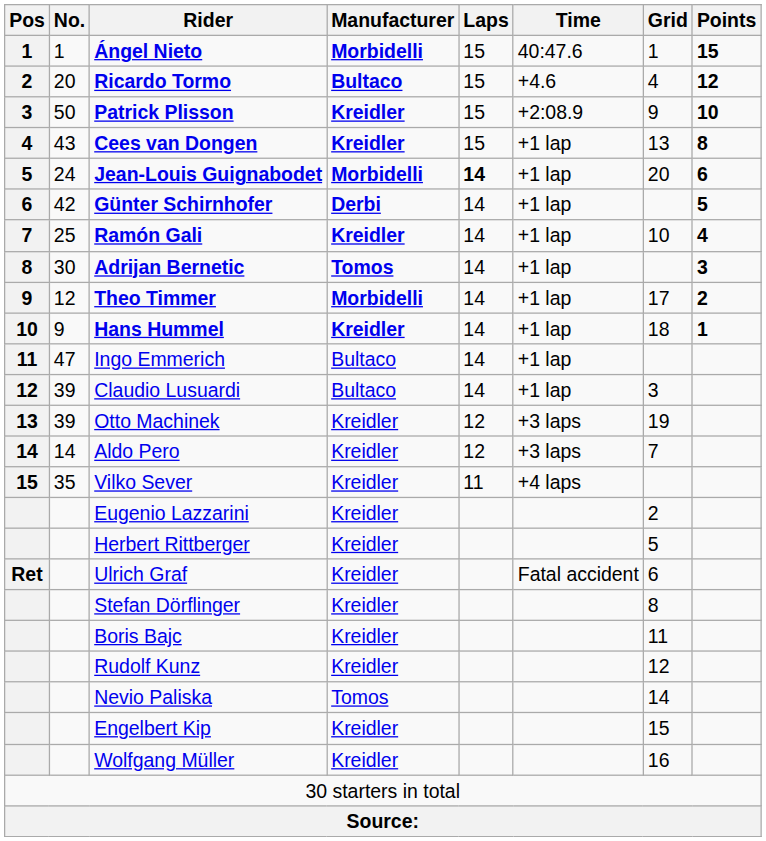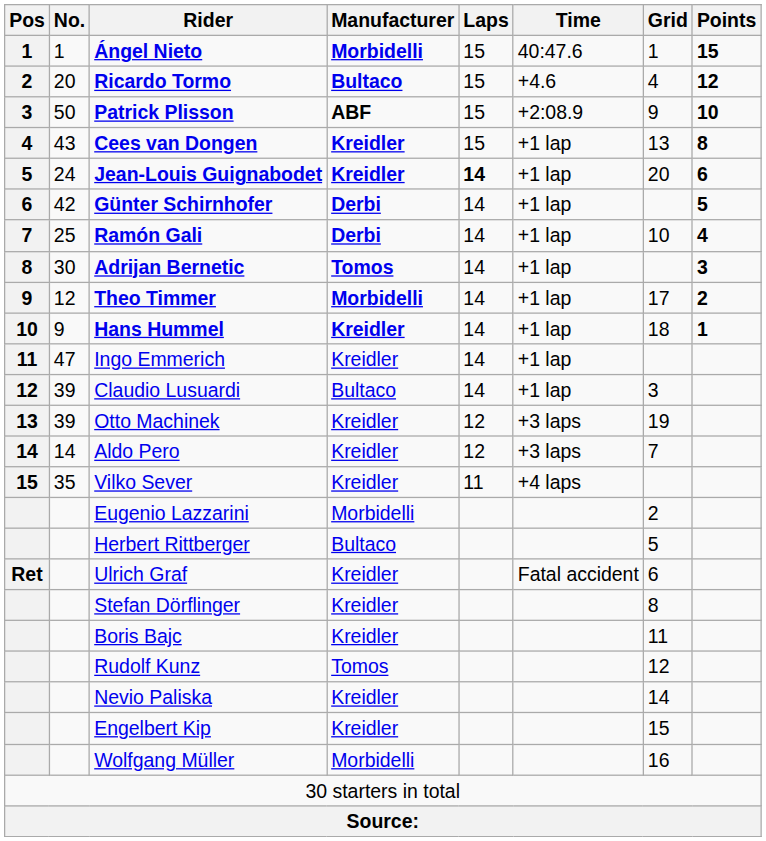 <table class="wikitable" style="font-size: 95%;">
 <tr>
 <th>Pos</th>
 <th>No.</th>
 <th>Rider</th>
 <th>Manufacturer</th>
 <th>Laps</th>
 <th>Time</th>
 <th>Grid</th>
 <th>Points</th>
 </tr>
 <tr>
 <th>1</th>
 <td>1</td>
 <td> <strong><a href='#'>Ángel Nieto</a></strong></td>
 <td><strong><a href='#'>Morbidelli</a></strong></td>
 <td>15</td>
 <td>40:47.6</td>
 <td>1</td>
 <td><strong>15</strong></td>
 </tr>
 <tr>
 <th>2</th>
 <td>20</td>
 <td> <strong><a href='#'>Ricardo Tormo</a></strong></td>
 <td><strong><a href='#'>Bultaco</a></strong></td>
 <td>15</td>
 <td>+4.6</td>
 <td>4</td>
 <td><strong>12</strong></td>
 </tr>
 <tr>
 <th>3</th>
 <td>50</td>
 <td> <strong><a href='#'>Patrick Plisson</a></strong></td>
-<td><strong><a href='#'>Kreidler</a></strong></td>
+<td><strong>ABF</strong></td>
 <td>15</td>
 <td>+2:08.9</td>
 <td>9</td>
 <td><strong>10</strong></td>
 </tr>
 <tr>
 <th>4</th>
 <td>43</td>
 <td> <strong><a href='#'>Cees van Dongen</a></strong></td>
 <td><strong><a href='#'>Kreidler</a></strong></td>
 <td>15</td>
 <td>+1 lap</td>
 <td>13</td>
 <td><strong>8</strong></td>
 </tr>
 <tr>
 <th>5</th>
 <td>24</td>
 <td> <strong><a href='#'>Jean-Louis Guignabodet</a></strong></td>
-<td><strong><a href='#'>Morbidelli</a></strong></td>
+<td><strong><a href='#'>Kreidler</a></strong></td>
 <td><strong>14</strong></td>
 <td>+1 lap</td>
 <td>20</td>
 <td><strong>6</strong></td>
 </tr>
 <tr>
 <th>6</th>
 <td>42</td>
 <td> <strong><a href='#'>Günter Schirnhofer</a></strong></td>
 <td><strong><a href='#'>Derbi</a></strong></td>
 <td>14</td>
 <td>+1 lap</td>
 <td></td>
 <td><strong>5</strong></td>
 </tr>
 <tr>
 <th>7</th>
 <td>25</td>
 <td> <strong><a href='#'>Ramón Gali</a></strong></td>
-<td><strong><a href='#'>Kreidler</a></strong></td>
+<td><strong><a href='#'>Derbi</a></strong></td>
 <td>14</td>
 <td>+1 lap</td>
 <td>10</td>
 <td><strong>4</strong></td>
 </tr>
 <tr>
 <th>8</th>
 <td>30</td>
 <td> <strong><a href='#'>Adrijan Bernetic</a></strong></td>
 <td><strong><a href='#'>Tomos</a></strong></td>
 <td>14</td>
 <td>+1 lap</td>
 <td></td>
 <td><strong>3</strong></td>
 </tr>
 <tr>
 <th>9</th>
 <td>12</td>
 <td> <strong><a href='#'>Theo Timmer</a></strong></td>
 <td><strong><a href='#'>Morbidelli</a></strong></td>
 <td>14</td>
 <td>+1 lap</td>
 <td>17</td>
 <td><strong>2</strong></td>
 </tr>
 <tr>
 <th>10</th>
 <td>9</td>
 <td> <strong><a href='#'>Hans Hummel</a></strong></td>
 <td><strong><a href='#'>Kreidler</a></strong></td>
 <td>14</td>
 <td>+1 lap</td>
 <td>18</td>
 <td><strong>1</strong></td>
 </tr>
 <tr>
 <th>11</th>
 <td>47</td>
 <td> <a href='#'>Ingo Emmerich</a></td>
-<td><a href='#'>Bultaco</a></td>
+<td><a href='#'>Kreidler</a></td>
 <td>14</td>
 <td>+1 lap</td>
 <td></td>
 <td></td>
 </tr>
 <tr>
 <th>12</th>
 <td>39</td>
 <td> <a href='#'>Claudio Lusuardi</a></td>
 <td><a href='#'>Bultaco</a></td>
 <td>14</td>
 <td>+1 lap</td>
 <td>3</td>
 <td></td>
 </tr>
 <tr>
 <th>13</th>
 <td>39</td>
 <td> <a href='#'>Otto Machinek</a></td>
 <td><a href='#'>Kreidler</a></td>
 <td>12</td>
 <td>+3 laps</td>
 <td>19</td>
 <td></td>
 </tr>
 <tr>
 <th>14</th>
 <td>14</td>
 <td> <a href='#'>Aldo Pero</a></td>
 <td><a href='#'>Kreidler</a></td>
 <td>12</td>
 <td>+3 laps</td>
 <td>7</td>
 <td></td>
 </tr>
 <tr>
 <th>15</th>
 <td>35</td>
 <td> <a href='#'>Vilko Sever</a></td>
 <td><a href='#'>Kreidler</a></td>
 <td>11</td>
 <td>+4 laps</td>
 <td></td>
 <td></td>
 </tr>
 <tr>
 <th></th>
 <td></td>
 <td> <a href='#'>Eugenio Lazzarini</a></td>
-<td><a href='#'>Kreidler</a></td>
+<td><a href='#'>Morbidelli</a></td>
 <td></td>
 <td></td>
 <td>2</td>
 <td></td>
 </tr>
 <tr>
 <th></th>
 <td></td>
 <td> <a href='#'>Herbert Rittberger</a></td>
-<td><a href='#'>Kreidler</a></td>
+<td><a href='#'>Bultaco</a></td>
 <td></td>
 <td></td>
 <td>5</td>
 <td></td>
 </tr>
 <tr>
 <th>Ret</th>
 <td></td>
 <td> <a href='#'>Ulrich Graf</a></td>
 <td><a href='#'>Kreidler</a></td>
 <td></td>
 <td>Fatal accident</td>
 <td>6</td>
 <td></td>
 </tr>
 <tr>
 <th></th>
 <td></td>
 <td> <a href='#'>Stefan Dörflinger</a></td>
 <td><a href='#'>Kreidler</a></td>
 <td></td>
 <td></td>
 <td>8</td>
 <td></td>
 </tr>
 <tr>
 <th></th>
 <td></td>
 <td> <a href='#'>Boris Bajc</a></td>
 <td><a href='#'>Kreidler</a></td>
 <td></td>
 <td></td>
 <td>11</td>
 <td></td>
 </tr>
 <tr>
 <th></th>
 <td></td>
 <td> <a href='#'>Rudolf Kunz</a></td>
-<td><a href='#'>Kreidler</a></td>
+<td><a href='#'>Tomos</a></td>
 <td></td>
 <td></td>
 <td>12</td>
 <td></td>
 </tr>
 <tr>
 <th></th>
 <td></td>
 <td> <a href='#'>Nevio Paliska</a></td>
-<td><a href='#'>Tomos</a></td>
+<td><a href='#'>Kreidler</a></td>
 <td></td>
 <td></td>
 <td>14</td>
 <td></td>
 </tr>
 <tr>
 <th></th>
 <td></td>
 <td> <a href='#'>Engelbert Kip</a></td>
 <td><a href='#'>Kreidler</a></td>
 <td></td>
 <td></td>
 <td>15</td>
 <td></td>
 </tr>
 <tr>
 <th></th>
 <td></td>
 <td> <a href='#'>Wolfgang Müller</a></td>
-<td><a href='#'>Kreidler</a></td>
+<td><a href='#'>Morbidelli</a></td>
 <td></td>
 <td></td>
 <td>16</td>
 <td></td>
 </tr>
 <tr>
 <td colspan=8 align=center>30 starters in total</td>
 </tr>
 <tr>
 <th colspan=8>Source: </th>
 </tr>
 </table>
